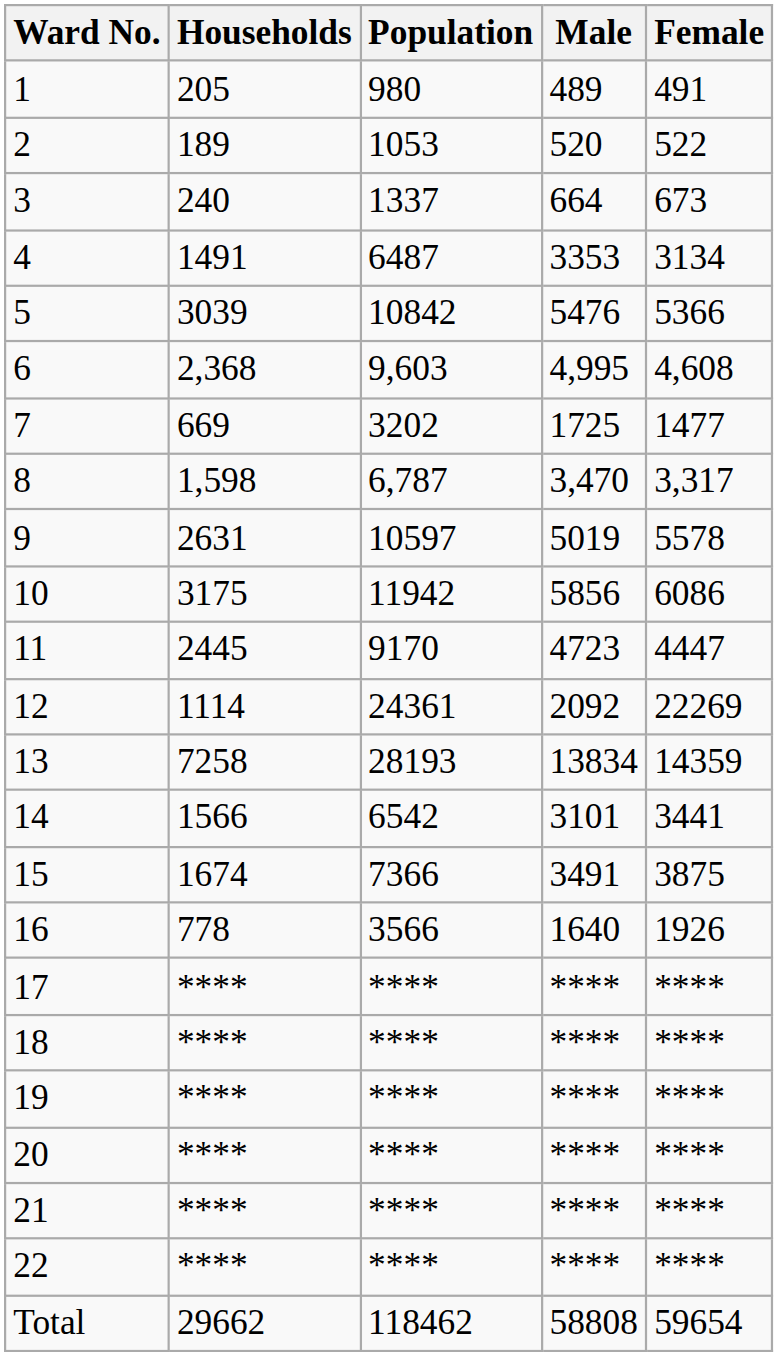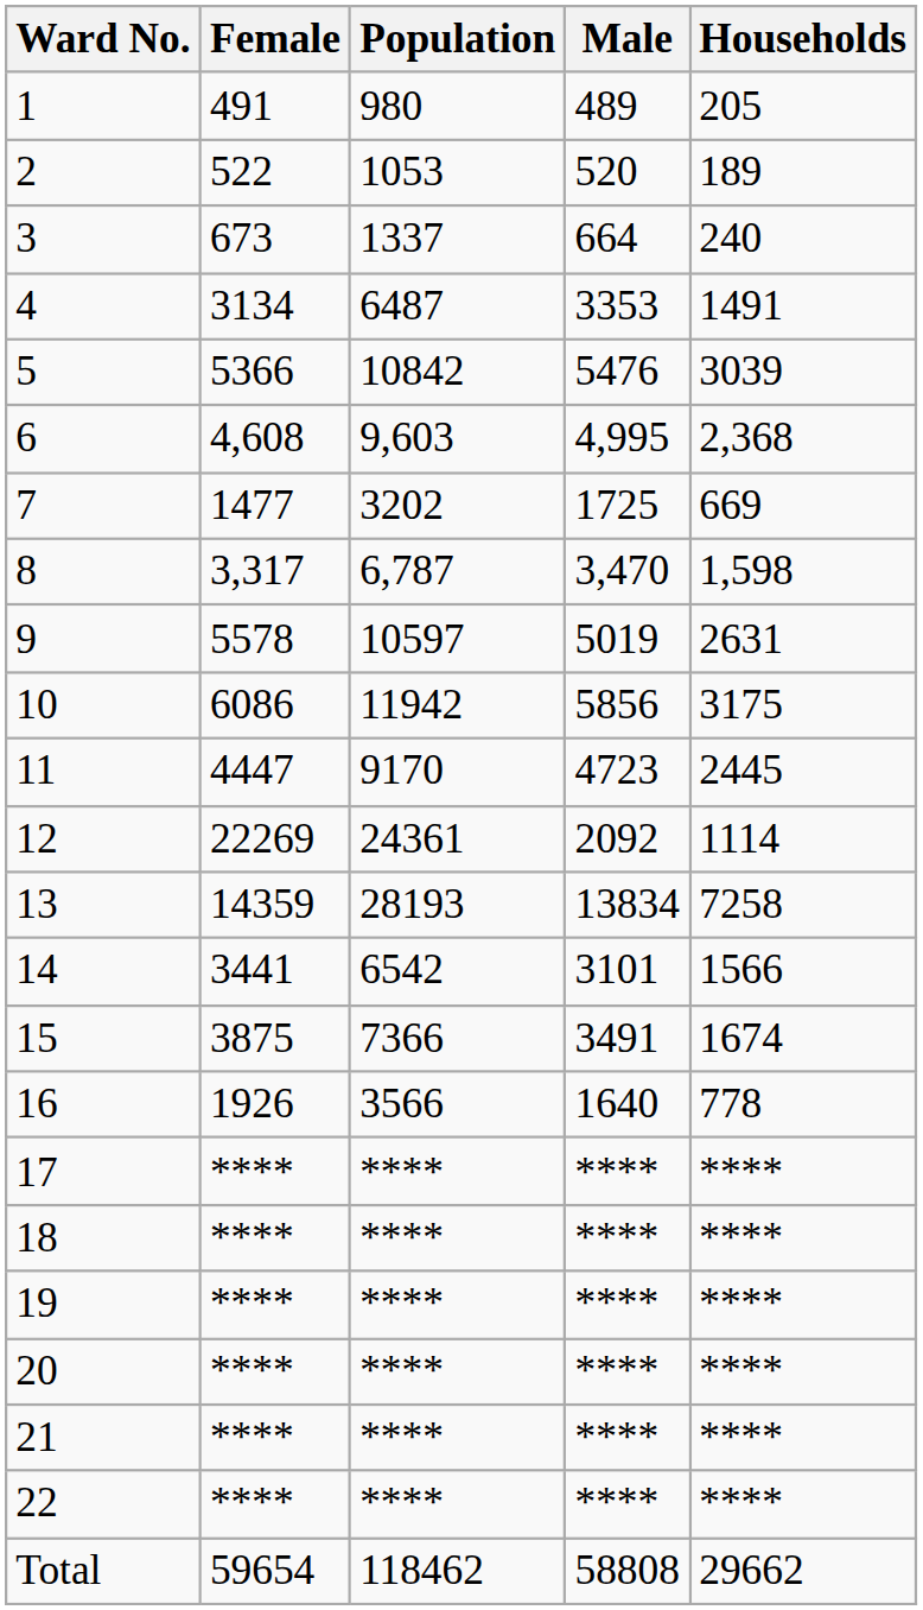 <table class="wikitable">
 <tr>
 <th>Ward No.</th>
-<th>Households</th>
+<th>Female</th>
 <th>Population</th>
 <th>Male</th>
-<th>Female</th>
+<th>Households</th>
 </tr>
 <tr>
 <td>1</td>
-<td>205</td>
+<td>491</td>
 <td>980</td>
 <td>489</td>
-<td>491</td>
+<td>205</td>
 </tr>
 <tr>
 <td>2</td>
-<td>189</td>
+<td>522</td>
 <td>1053</td>
 <td>520</td>
-<td>522</td>
+<td>189</td>
 </tr>
 <tr>
 <td>3</td>
-<td>240</td>
+<td>673</td>
 <td>1337</td>
 <td>664</td>
-<td>673</td>
+<td>240</td>
 </tr>
 <tr>
 <td>4</td>
-<td>1491</td>
+<td>3134</td>
 <td>6487</td>
 <td>3353</td>
-<td>3134</td>
+<td>1491</td>
 </tr>
 <tr>
 <td>5</td>
-<td>3039</td>
+<td>5366</td>
 <td>10842</td>
 <td>5476</td>
-<td>5366</td>
+<td>3039</td>
 </tr>
 <tr>
 <td>6</td>
-<td>2,368</td>
+<td>4,608</td>
 <td>9,603</td>
 <td>4,995</td>
-<td>4,608</td>
+<td>2,368</td>
 </tr>
 <tr>
 <td>7</td>
-<td>669</td>
+<td>1477</td>
 <td>3202</td>
 <td>1725</td>
-<td>1477</td>
+<td>669</td>
 </tr>
 <tr>
 <td>8</td>
-<td>1,598</td>
+<td>3,317</td>
 <td>6,787</td>
 <td>3,470</td>
-<td>3,317</td>
+<td>1,598</td>
 </tr>
 <tr>
 <td>9</td>
-<td>2631</td>
+<td>5578</td>
 <td>10597</td>
 <td>5019</td>
-<td>5578</td>
+<td>2631</td>
 </tr>
 <tr>
 <td>10</td>
-<td>3175</td>
+<td>6086</td>
 <td>11942</td>
 <td>5856</td>
-<td>6086</td>
+<td>3175</td>
 </tr>
 <tr>
 <td>11</td>
-<td>2445</td>
+<td>4447</td>
 <td>9170</td>
 <td>4723</td>
-<td>4447</td>
+<td>2445</td>
 </tr>
 <tr>
 <td>12</td>
-<td>1114</td>
+<td>22269</td>
 <td>24361</td>
 <td>2092</td>
-<td>22269</td>
+<td>1114</td>
 </tr>
 <tr>
 <td>13</td>
-<td>7258</td>
+<td>14359</td>
 <td>28193</td>
 <td>13834</td>
-<td>14359</td>
+<td>7258</td>
 </tr>
 <tr>
 <td>14</td>
-<td>1566</td>
+<td>3441</td>
 <td>6542</td>
 <td>3101</td>
-<td>3441</td>
+<td>1566</td>
 </tr>
 <tr>
 <td>15</td>
-<td>1674</td>
+<td>3875</td>
 <td>7366</td>
 <td>3491</td>
-<td>3875</td>
+<td>1674</td>
 </tr>
 <tr>
 <td>16</td>
-<td>778</td>
+<td>1926</td>
 <td>3566</td>
 <td>1640</td>
-<td>1926</td>
+<td>778</td>
 </tr>
 <tr>
 <td>17</td>
 <td>****</td>
 <td>****</td>
 <td>****</td>
 <td>****</td>
 </tr>
 <tr>
 <td>18</td>
 <td>****</td>
 <td>****</td>
 <td>****</td>
 <td>****</td>
 </tr>
 <tr>
 <td>19</td>
 <td>****</td>
 <td>****</td>
 <td>****</td>
 <td>****</td>
 </tr>
 <tr>
 <td>20</td>
 <td>****</td>
 <td>****</td>
 <td>****</td>
 <td>****</td>
 </tr>
 <tr>
 <td>21</td>
 <td>****</td>
 <td>****</td>
 <td>****</td>
 <td>****</td>
 </tr>
 <tr>
 <td>22</td>
 <td>****</td>
 <td>****</td>
 <td>****</td>
 <td>****</td>
 </tr>
 <tr>
 <td>Total</td>
-<td>29662</td>
+<td>59654</td>
 <td>118462</td>
 <td>58808</td>
-<td>59654</td>
+<td>29662</td>
 </tr>
 </table>
